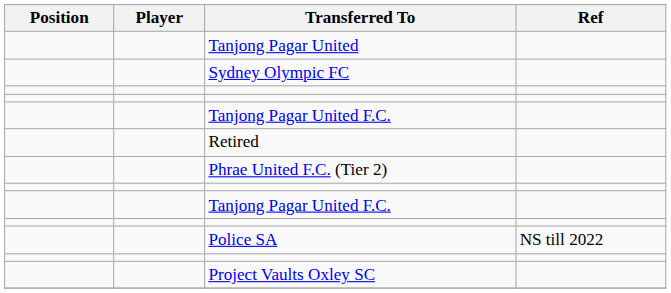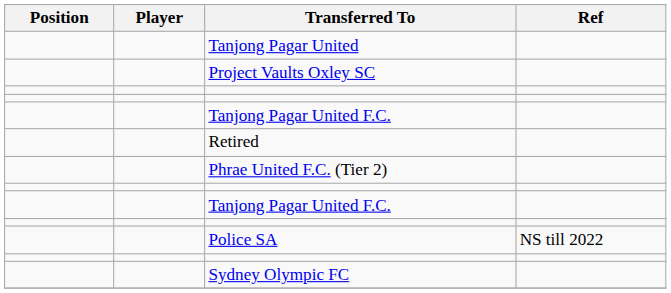 <table class="wikitable sortable" style="width:70%; text-align:center; font-size:100%; text-align:left;">
 <tr>
 <th>Position</th>
 <th>Player</th>
 <th>Transferred To</th>
 <th>Ref</th>
 </tr>
 <tr>
 <td></td>
 <td></td>
 <td> <a href='#'>Tanjong Pagar United</a></td>
 <td></td>
 </tr>
 <tr>
 <td></td>
 <td></td>
-<td> <a href='#'>Sydney Olympic FC</a></td>
+<td> <a href='#'>Project Vaults Oxley SC</a></td>
 <td></td>
 </tr>
 <tr>
 <td></td>
 <td></td>
 <td></td>
 <td></td>
 </tr>
 <tr>
 <td></td>
 <td></td>
 <td></td>
 <td></td>
 </tr>
 <tr>
 <td></td>
 <td></td>
 <td> <a href='#'>Tanjong Pagar United F.C.</a></td>
 <td></td>
 </tr>
 <tr>
 <td></td>
 <td></td>
 <td>Retired</td>
 <td></td>
 </tr>
 <tr>
 <td></td>
 <td></td>
 <td> <a href='#'>Phrae United F.C.</a> (Tier 2)</td>
 <td></td>
 </tr>
 <tr>
 <td></td>
 <td></td>
 <td></td>
 <td></td>
 </tr>
 <tr>
 <td></td>
 <td></td>
 <td> <a href='#'>Tanjong Pagar United F.C.</a></td>
 <td></td>
 </tr>
 <tr>
 <td></td>
 <td></td>
 <td></td>
 <td></td>
 </tr>
 <tr>
 <td></td>
 <td></td>
 <td> <a href='#'>Police SA</a></td>
 <td>NS till 2022</td>
 </tr>
 <tr>
 <td></td>
 <td></td>
 <td></td>
 <td></td>
 </tr>
 <tr>
 <td></td>
 <td></td>
-<td> <a href='#'>Project Vaults Oxley SC</a></td>
+<td> <a href='#'>Sydney Olympic FC</a></td>
 <td></td>
 </tr>
 <tr>
 </tr>
 </table>
